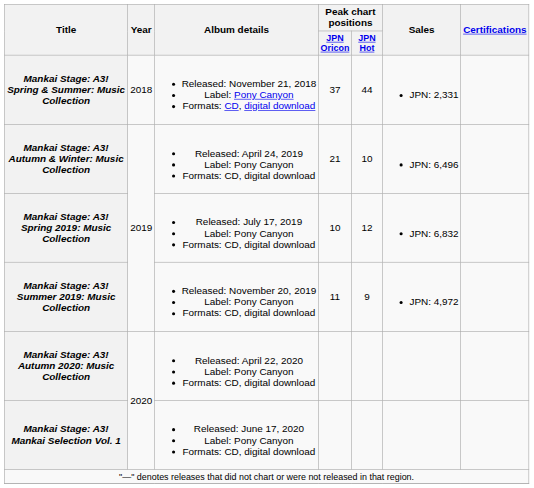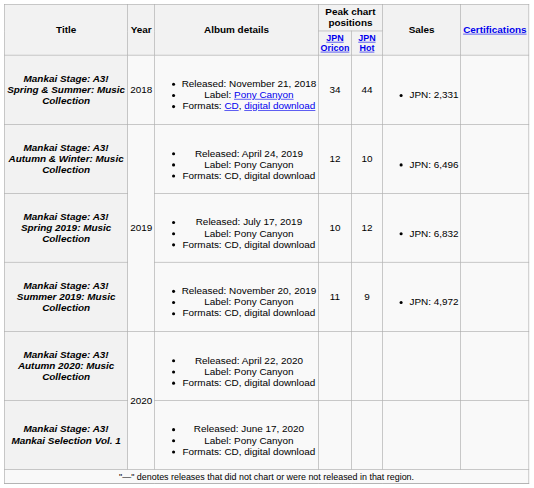 <table class="wikitable plainrowheaders" style="text-align:center;">
 <tr>
 <th scope="col" rowspan="2" style="width:12em;">Title</th>
 <th scope="col" rowspan="2">Year</th>
 <th scope="col" rowspan="2">Album details</th>
 <th scope="col" colspan="2">Peak chart positions</th>
 <th scope="col" rowspan="2">Sales<br></th>
 <th scope="col" rowspan="2"><a href='#'>Certifications</a></th>
 </tr>
 <tr>
 <th scope="col" style="width:3em;font-size:90%;"><a href='#'>JPN<br>Oricon</a><br></th>
 <th scope="col" style="width:3em;font-size:90%;"><a href='#'>JPN<br>Hot</a><br></th>
 </tr>
 <tr>
 <th scope="row"><em>Mankai Stage: A3! Spring & Summer: Music Collection</em></th>
 <td>2018</td>
 <td><br><ul><li>Released: November 21, 2018</li><li>Label: <a href='#'>Pony Canyon</a></li><li>Formats: <a href='#'>CD</a>, <a href='#'>digital download</a></li></ul></td>
-<td>37</td>
+<td>34</td>
 <td>44</td>
 <td><br><ul><li>JPN: 2,331</li></ul></td>
 <td></td>
 </tr>
 <tr>
 <th scope="row"><em>Mankai Stage: A3! Autumn & Winter: Music Collection</em></th>
 <td rowspan="3">2019</td>
 <td><br><ul><li>Released: April 24, 2019</li><li>Label: Pony Canyon</li><li>Formats: CD, digital download</li></ul></td>
-<td>21</td>
+<td>12</td>
 <td>10</td>
 <td><br><ul><li>JPN: 6,496</li></ul></td>
 <td></td>
 </tr>
 <tr>
 <th scope="row"><em>Mankai Stage: A3! Spring 2019: Music Collection</em></th>
 <td><br><ul><li>Released: July 17, 2019</li><li>Label: Pony Canyon</li><li>Formats: CD, digital download</li></ul></td>
 <td>10</td>
 <td>12</td>
 <td><br><ul><li>JPN: 6,832</li></ul></td>
 <td></td>
 </tr>
 <tr>
 <th scope="row"><em>Mankai Stage: A3! Summer 2019: Music Collection</em></th>
 <td><br><ul><li>Released: November 20, 2019</li><li>Label: Pony Canyon</li><li>Formats: CD, digital download</li></ul></td>
 <td>11</td>
 <td>9</td>
 <td><br><ul><li>JPN: 4,972</li></ul></td>
 <td></td>
 </tr>
 <tr>
 <th scope="row"><em>Mankai Stage: A3! Autumn 2020: Music Collection</em></th>
 <td rowspan="2">2020</td>
 <td><br><ul><li>Released: April 22, 2020</li><li>Label: Pony Canyon</li><li>Formats: CD, digital download</li></ul></td>
 <td></td>
 <td></td>
 <td></td>
 <td></td>
 </tr>
 <tr>
 <th scope="row"><em>Mankai Stage: A3! Mankai Selection Vol. 1</em></th>
 <td><br><ul><li>Released: June 17, 2020</li><li>Label: Pony Canyon</li><li>Formats: CD, digital download</li></ul></td>
 <td></td>
 <td></td>
 <td></td>
 <td></td>
 </tr>
 <tr>
 <td colspan="7" style="font-size:90%;">"—" denotes releases that did not chart or were not released in that region.</td>
 </tr>
 <tr>
 </tr>
 </table>
